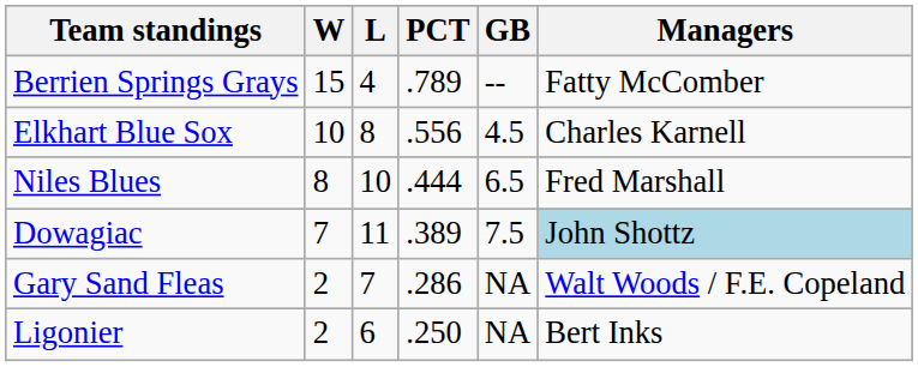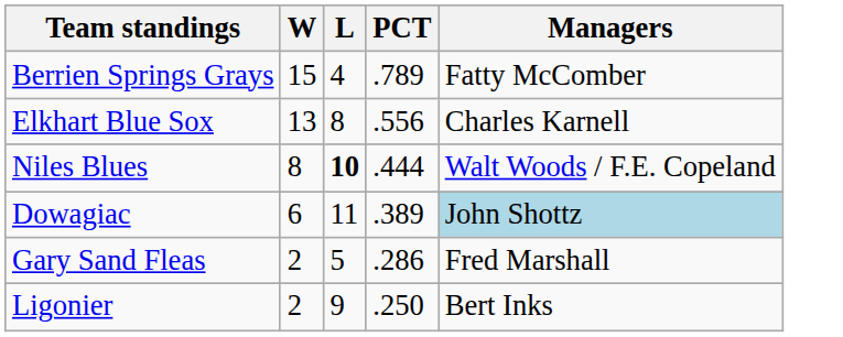 <table class="wikitable">
 <tr>
 <th>Team standings</th>
 <th>W</th>
 <th>L</th>
 <th>PCT</th>
-<th>GB</th>
 <th>Managers</th>
 </tr>
 <tr>
 <td><a href='#'>Berrien Springs Grays</a></td>
 <td>15</td>
 <td>4</td>
 <td>.789</td>
-<td>--</td>
 <td>Fatty McComber</td>
 </tr>
 <tr>
 <td><a href='#'>Elkhart Blue Sox</a></td>
-<td>10</td>
+<td>13</td>
 <td>8</td>
 <td>.556</td>
-<td>4.5</td>
 <td>Charles Karnell</td>
 </tr>
 <tr>
 <td><a href='#'>Niles Blues</a></td>
 <td>8</td>
-<td>10</td>
+<td><strong>10</strong></td>
 <td>.444</td>
-<td>6.5</td>
-<td>Fred Marshall</td>
+<td><a href='#'>Walt Woods</a> / F.E. Copeland</td>
 </tr>
 <tr>
 <td><a href='#'>Dowagiac</a></td>
-<td>7</td>
+<td>6</td>
 <td>11</td>
 <td>.389</td>
-<td>7.5</td>
 <td style="background: lightblue;">John Shottz</td>
 </tr>
 <tr>
 <td><a href='#'>Gary Sand Fleas</a></td>
 <td>2</td>
-<td>7</td>
+<td>5</td>
 <td>.286</td>
-<td>NA</td>
-<td><a href='#'>Walt Woods</a> / F.E. Copeland</td>
+<td>Fred Marshall</td>
 </tr>
 <tr>
 <td><a href='#'>Ligonier</a></td>
 <td>2</td>
-<td>6</td>
+<td>9</td>
 <td>.250</td>
-<td>NA</td>
 <td>Bert Inks</td>
 </tr>
 </table>
